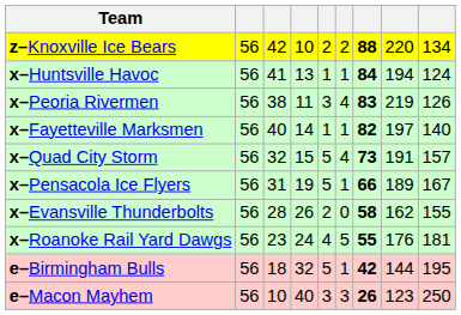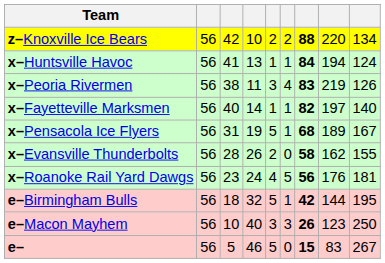 <table class="wikitable" style="text-align:center">
 <tr>
 <th>Team</th>
 <th></th>
 <th></th>
 <th></th>
 <th></th>
 <th></th>
 <th></th>
 <th></th>
 <th></th>
 </tr>
 <tr bgcolor=#FFFF00>
 <td align=left><strong>z–</strong><a href='#'>Knoxville Ice Bears</a></td>
 <td>56</td>
 <td>42</td>
 <td>10</td>
 <td>2</td>
 <td>2</td>
 <td><strong>88</strong></td>
 <td>220</td>
 <td>134</td>
 </tr>
 <tr bgcolor=#CCFFCC>
 <td align=left><strong>x–</strong><a href='#'>Huntsville Havoc</a></td>
 <td>56</td>
 <td>41</td>
 <td>13</td>
 <td>1</td>
 <td>1</td>
 <td><strong>84</strong></td>
 <td>194</td>
 <td>124</td>
 </tr>
 <tr bgcolor=#CCFFCC>
 <td align=left><strong>x–</strong><a href='#'>Peoria Rivermen</a></td>
 <td>56</td>
 <td>38</td>
 <td>11</td>
 <td>3</td>
 <td>4</td>
 <td><strong>83</strong></td>
 <td>219</td>
 <td>126</td>
 </tr>
 <tr bgcolor=#CCFFCC>
 <td align=left><strong>x–</strong><a href='#'>Fayetteville Marksmen</a></td>
 <td>56</td>
 <td>40</td>
 <td>14</td>
 <td>1</td>
 <td>1</td>
 <td><strong>82</strong></td>
 <td>197</td>
 <td>140</td>
 </tr>
 <tr bgcolor=#CCFFCC>
-<td align=left><strong>x–</strong><a href='#'>Quad City Storm</a></td>
-<td>56</td>
-<td>32</td>
-<td>15</td>
-<td>5</td>
-<td>4</td>
-<td><strong>73</strong></td>
-<td>191</td>
-<td>157</td>
-</tr>
-<tr bgcolor=#CCFFCC>
 <td align=left><strong>x–</strong><a href='#'>Pensacola Ice Flyers</a></td>
 <td>56</td>
 <td>31</td>
 <td>19</td>
 <td>5</td>
 <td>1</td>
-<td><strong>66</strong></td>
+<td><strong>68</strong></td>
 <td>189</td>
 <td>167</td>
 </tr>
 <tr bgcolor=#CCFFCC>
 <td align=left><strong>x–</strong><a href='#'>Evansville Thunderbolts</a></td>
 <td>56</td>
 <td>28</td>
 <td>26</td>
 <td>2</td>
 <td>0</td>
 <td><strong>58</strong></td>
 <td>162</td>
 <td>155</td>
 </tr>
 <tr bgcolor=#CCFFCC>
 <td align=left><strong>x–</strong><a href='#'>Roanoke Rail Yard Dawgs</a></td>
 <td>56</td>
 <td>23</td>
 <td>24</td>
 <td>4</td>
 <td>5</td>
-<td><strong>55</strong></td>
+<td><strong>56</strong></td>
 <td>176</td>
 <td>181</td>
 </tr>
 <tr bgcolor=#ffcccc>
 <td align=left><strong>e–</strong><a href='#'>Birmingham Bulls</a></td>
 <td>56</td>
 <td>18</td>
 <td>32</td>
 <td>5</td>
 <td>1</td>
 <td><strong>42</strong></td>
 <td>144</td>
 <td>195</td>
 </tr>
 <tr bgcolor=#ffcccc>
 <td align=left><strong>e–</strong><a href='#'>Macon Mayhem</a></td>
 <td>56</td>
 <td>10</td>
 <td>40</td>
 <td>3</td>
 <td>3</td>
 <td><strong>26</strong></td>
 <td>123</td>
 <td>250</td>
 </tr>
+<tr bgcolor=#ffcccc>
+<td align=left><strong>e–</strong></td>
+<td>56</td>
+<td>5</td>
+<td>46</td>
+<td>5</td>
+<td>0</td>
+<td><strong>15</strong></td>
+<td>83</td>
+<td>267</td>
+</tr>
 </table>
